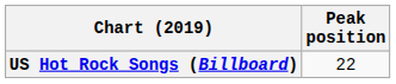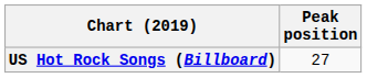 <table class="wikitable plainrowheaders" style="text-align:center">
 <tr>
 <th>Chart (2019)</th>
 <th>Peak<br>position</th>
 </tr>
 <tr>
 <th scope="row">US <a href='#'>Hot Rock Songs</a> (<em><a href='#'>Billboard</a></em>)</th>
-<td>22</td>
+<td>27</td>
 </tr>
 </table>
